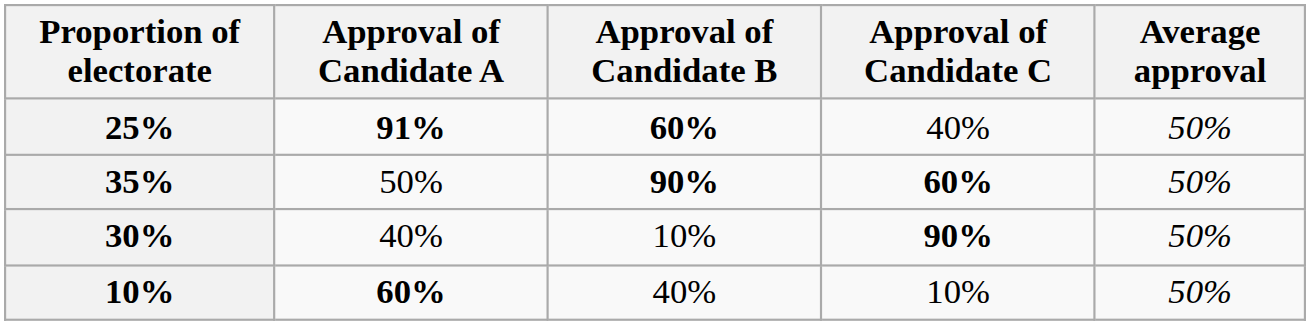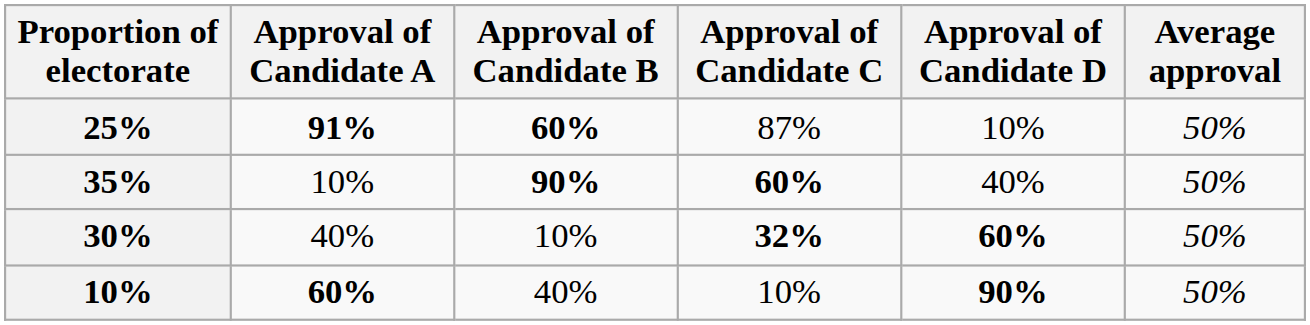 <table class="wikitable" style="text-align:center; width:600px;">
 <tr>
 <th>Proportion of electorate</th>
 <th>Approval of Candidate A</th>
 <th>Approval of Candidate B</th>
 <th>Approval of Candidate C</th>
+<th>Approval of Candidate D</th>
 <th>Average approval</th>
 </tr>
 <tr>
 <th>25%</th>
 <td><strong>91%</strong></td>
 <td><strong>60%</strong></td>
-<td>40%</td>
+<td>87%</td>
+<td>10%</td>
 <td><em>50%</em></td>
 </tr>
 <tr>
 <th>35%</th>
-<td>50%</td>
+<td>10%</td>
 <td><strong>90%</strong></td>
 <td><strong>60%</strong></td>
+<td>40%</td>
 <td><em>50%</em></td>
 </tr>
 <tr>
 <th>30%</th>
 <td>40%</td>
 <td>10%</td>
-<td><strong>90%</strong></td>
+<td><strong>32%</strong></td>
+<td><strong>60%</strong></td>
 <td><em>50%</em></td>
 </tr>
 <tr>
 <th>10%</th>
 <td><strong>60%</strong></td>
 <td>40%</td>
 <td>10%</td>
+<td><strong>90%</strong></td>
 <td><em>50%</em></td>
 </tr>
 </table>
